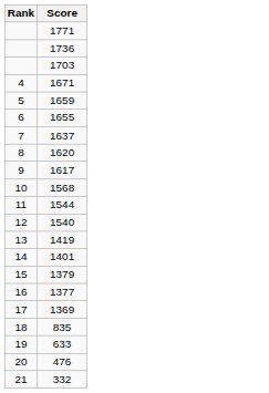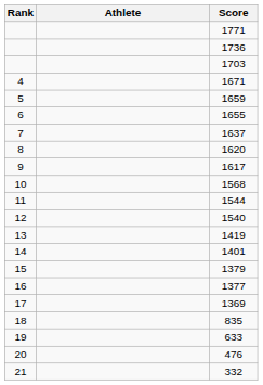 <table class=wikitable style="text-align:center">
 <tr>
 <th width=40>Rank</th>
+<th width=250>Athlete</th>
 <th width=65>Score</th>
 </tr>
 <tr>
 <td></td>
+<td align=left></td>
 <td>1771</td>
 </tr>
 <tr>
 <td></td>
+<td align=left></td>
 <td>1736</td>
 </tr>
 <tr>
 <td></td>
+<td align=left></td>
 <td>1703</td>
 </tr>
 <tr>
 <td>4</td>
+<td align=left></td>
 <td>1671</td>
 </tr>
 <tr>
 <td>5</td>
+<td align=left></td>
 <td>1659</td>
 </tr>
 <tr>
 <td>6</td>
+<td align=left></td>
 <td>1655</td>
 </tr>
 <tr>
 <td>7</td>
+<td align=left></td>
 <td>1637</td>
 </tr>
 <tr>
 <td>8</td>
+<td align=left></td>
 <td>1620</td>
 </tr>
 <tr>
 <td>9</td>
+<td align=left></td>
 <td>1617</td>
 </tr>
 <tr>
 <td>10</td>
+<td align=left></td>
 <td>1568</td>
 </tr>
 <tr>
 <td>11</td>
+<td align=left></td>
 <td>1544</td>
 </tr>
 <tr>
 <td>12</td>
+<td align=left></td>
 <td>1540</td>
 </tr>
 <tr>
 <td>13</td>
+<td align=left></td>
 <td>1419</td>
 </tr>
 <tr>
 <td>14</td>
+<td align=left></td>
 <td>1401</td>
 </tr>
 <tr>
 <td>15</td>
+<td align=left></td>
 <td>1379</td>
 </tr>
 <tr>
 <td>16</td>
+<td align=left></td>
 <td>1377</td>
 </tr>
 <tr>
 <td>17</td>
+<td align=left></td>
 <td>1369</td>
 </tr>
 <tr>
 <td>18</td>
+<td align=left></td>
 <td>835</td>
 </tr>
 <tr>
 <td>19</td>
+<td align=left></td>
 <td>633</td>
 </tr>
 <tr>
 <td>20</td>
+<td align=left></td>
 <td>476</td>
 </tr>
 <tr>
 <td>21</td>
+<td align=left></td>
 <td>332</td>
 </tr>
 </table>
